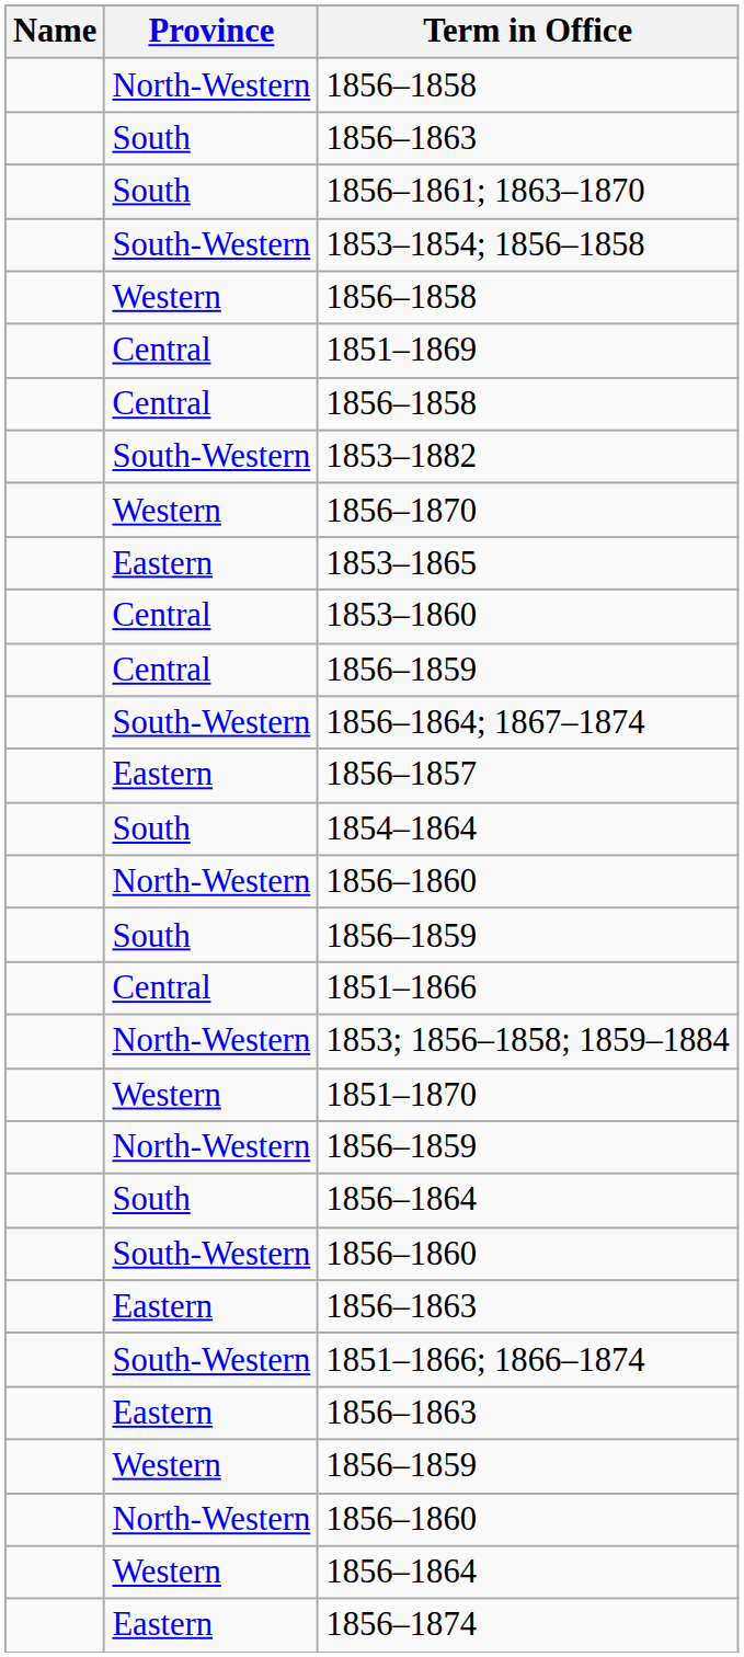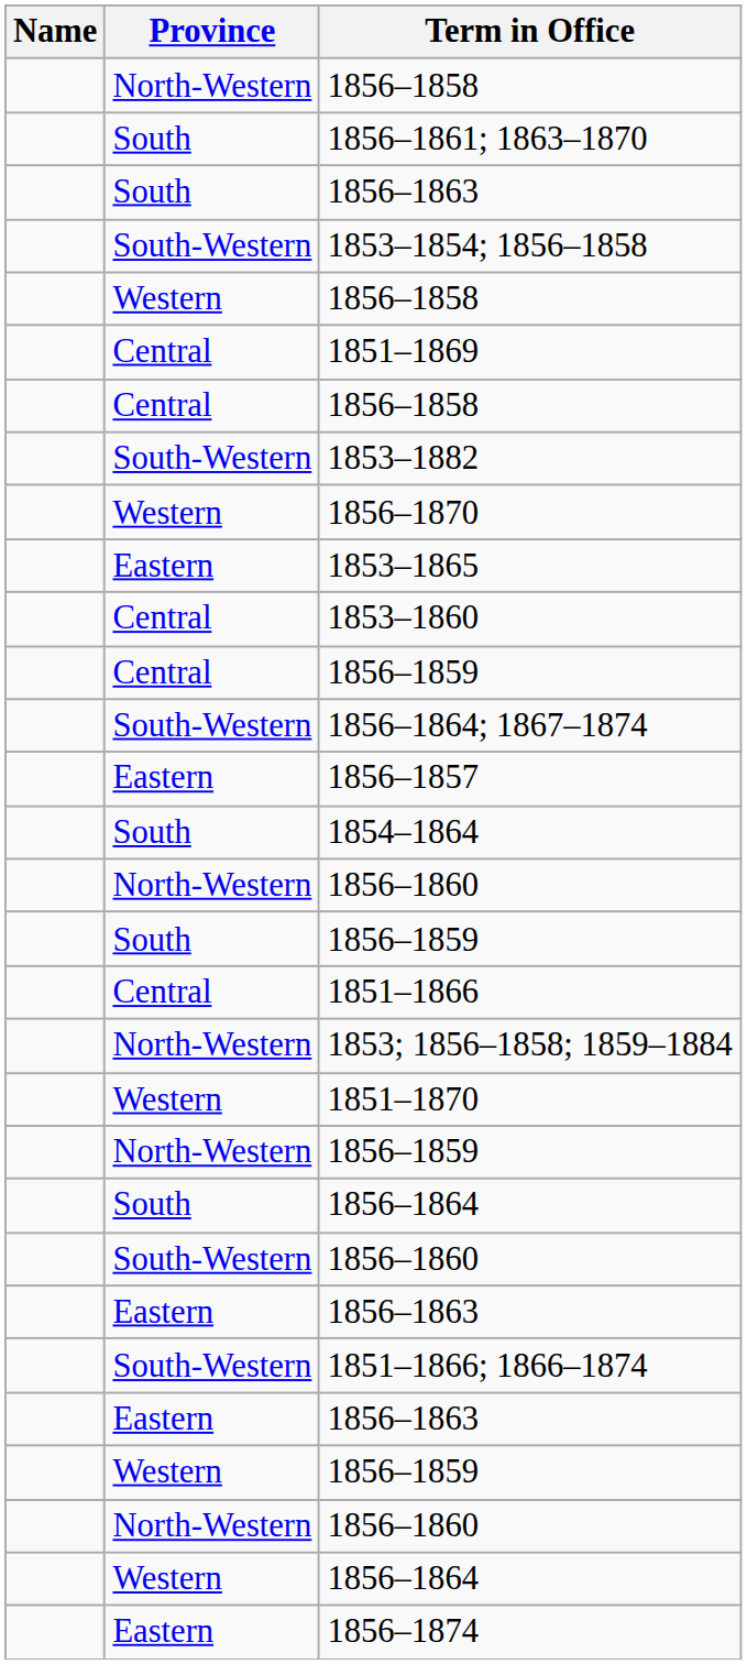 <table class="wikitable sortable">
 <tr>
 <th>Name</th>
 <th><a href='#'>Province</a></th>
 <th>Term in Office</th>
 </tr>
 <tr>
 <td></td>
 <td><a href='#'>North-Western</a></td>
 <td>1856–1858</td>
 </tr>
 <tr>
 <td></td>
 <td><a href='#'>South</a></td>
-<td>1856–1863</td>
+<td>1856–1861; 1863–1870</td>
 </tr>
 <tr>
 <td></td>
 <td><a href='#'>South</a></td>
-<td>1856–1861; 1863–1870</td>
+<td>1856–1863</td>
 </tr>
 <tr>
 <td></td>
 <td><a href='#'>South-Western</a></td>
 <td>1853–1854; 1856–1858</td>
 </tr>
 <tr>
 <td></td>
 <td><a href='#'>Western</a></td>
 <td>1856–1858</td>
 </tr>
 <tr>
 <td></td>
 <td><a href='#'>Central</a></td>
 <td>1851–1869</td>
 </tr>
 <tr>
 <td></td>
 <td><a href='#'>Central</a></td>
 <td>1856–1858</td>
 </tr>
 <tr>
 <td> </td>
 <td><a href='#'>South-Western</a></td>
 <td>1853–1882</td>
 </tr>
 <tr>
 <td></td>
 <td><a href='#'>Western</a></td>
 <td>1856–1870</td>
 </tr>
 <tr>
 <td></td>
 <td><a href='#'>Eastern</a></td>
 <td>1853–1865</td>
 </tr>
 <tr>
 <td> </td>
 <td><a href='#'>Central</a></td>
 <td>1853–1860</td>
 </tr>
 <tr>
 <td></td>
 <td><a href='#'>Central</a></td>
 <td>1856–1859</td>
 </tr>
 <tr>
 <td></td>
 <td><a href='#'>South-Western</a></td>
 <td>1856–1864; 1867–1874</td>
 </tr>
 <tr>
 <td></td>
 <td><a href='#'>Eastern</a></td>
 <td>1856–1857</td>
 </tr>
 <tr>
 <td></td>
 <td><a href='#'>South</a></td>
 <td>1854–1864</td>
 </tr>
 <tr>
 <td></td>
 <td><a href='#'>North-Western</a></td>
 <td>1856–1860</td>
 </tr>
 <tr>
 <td></td>
 <td><a href='#'>South</a></td>
 <td>1856–1859</td>
 </tr>
 <tr>
 <td>  </td>
 <td><a href='#'>Central</a></td>
 <td>1851–1866</td>
 </tr>
 <tr>
 <td></td>
 <td><a href='#'>North-Western</a></td>
 <td>1853; 1856–1858; 1859–1884</td>
 </tr>
 <tr>
 <td></td>
 <td><a href='#'>Western</a></td>
 <td>1851–1870</td>
 </tr>
 <tr>
 <td></td>
 <td><a href='#'>North-Western</a></td>
 <td>1856–1859</td>
 </tr>
 <tr>
 <td></td>
 <td><a href='#'>South</a></td>
 <td>1856–1864</td>
 </tr>
 <tr>
 <td></td>
 <td><a href='#'>South-Western</a></td>
 <td>1856–1860</td>
 </tr>
 <tr>
 <td></td>
 <td><a href='#'>Eastern</a></td>
 <td>1856–1863</td>
 </tr>
 <tr>
 <td> </td>
 <td><a href='#'>South-Western</a></td>
 <td>1851–1866; 1866–1874</td>
 </tr>
 <tr>
 <td></td>
 <td><a href='#'>Eastern</a></td>
 <td>1856–1863</td>
 </tr>
 <tr>
 <td></td>
 <td><a href='#'>Western</a></td>
 <td>1856–1859</td>
 </tr>
 <tr>
 <td></td>
 <td><a href='#'>North-Western</a></td>
 <td>1856–1860</td>
 </tr>
 <tr>
 <td></td>
 <td><a href='#'>Western</a></td>
 <td>1856–1864</td>
 </tr>
 <tr>
 <td></td>
 <td><a href='#'>Eastern</a></td>
 <td>1856–1874</td>
 </tr>
 <tr>
 </tr>
 </table>
